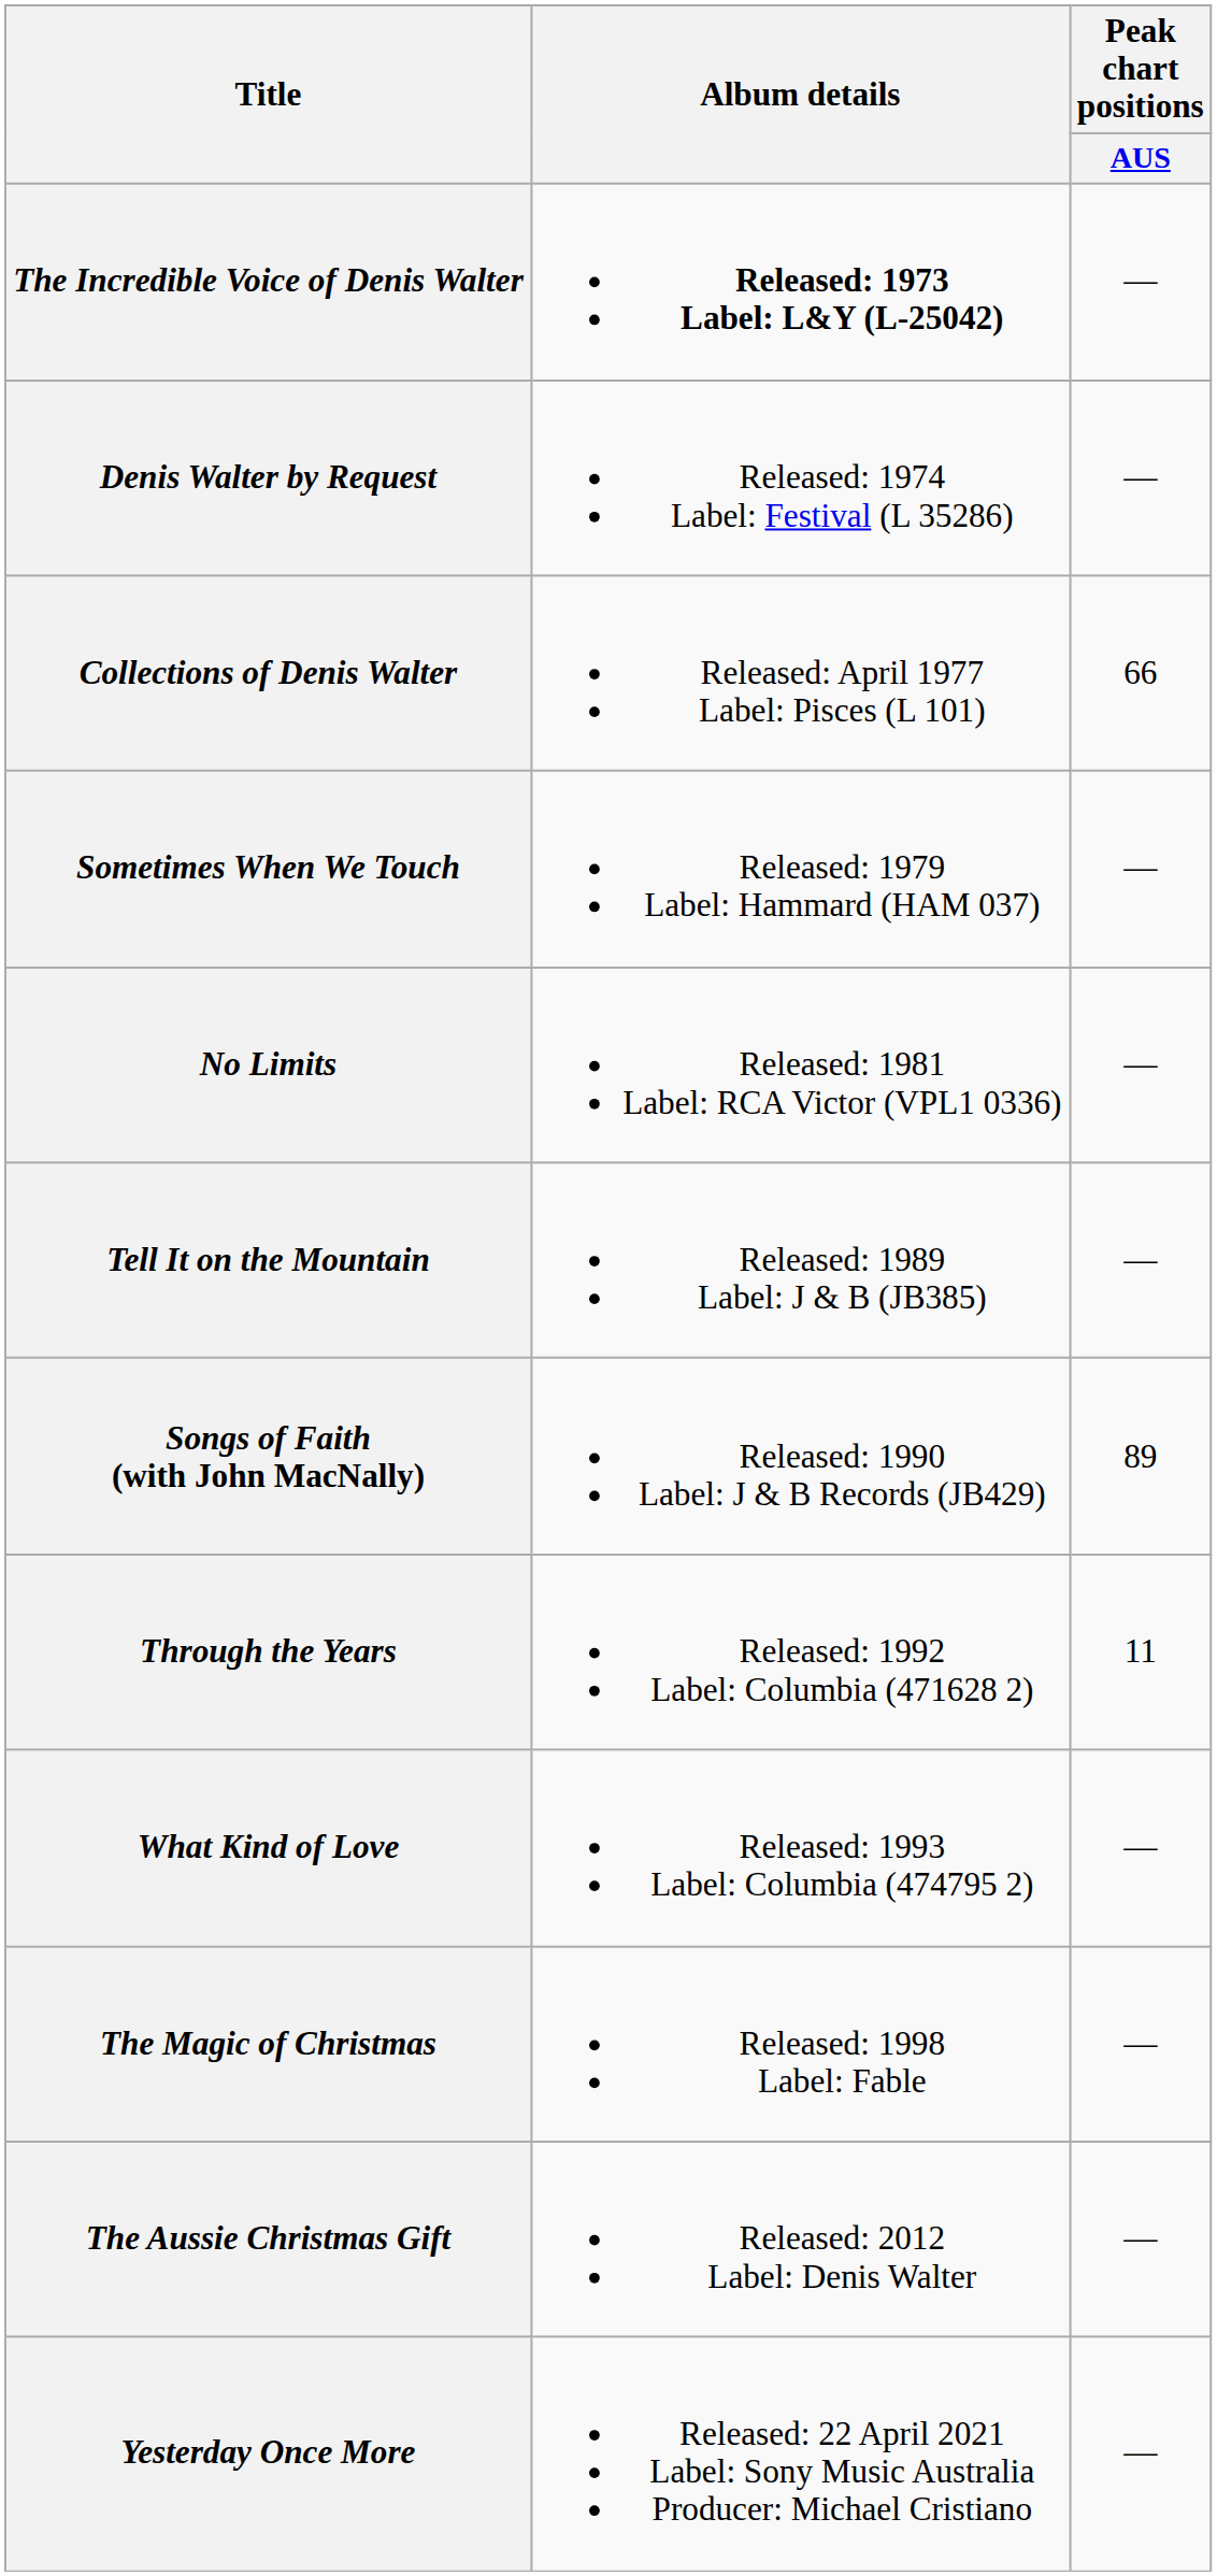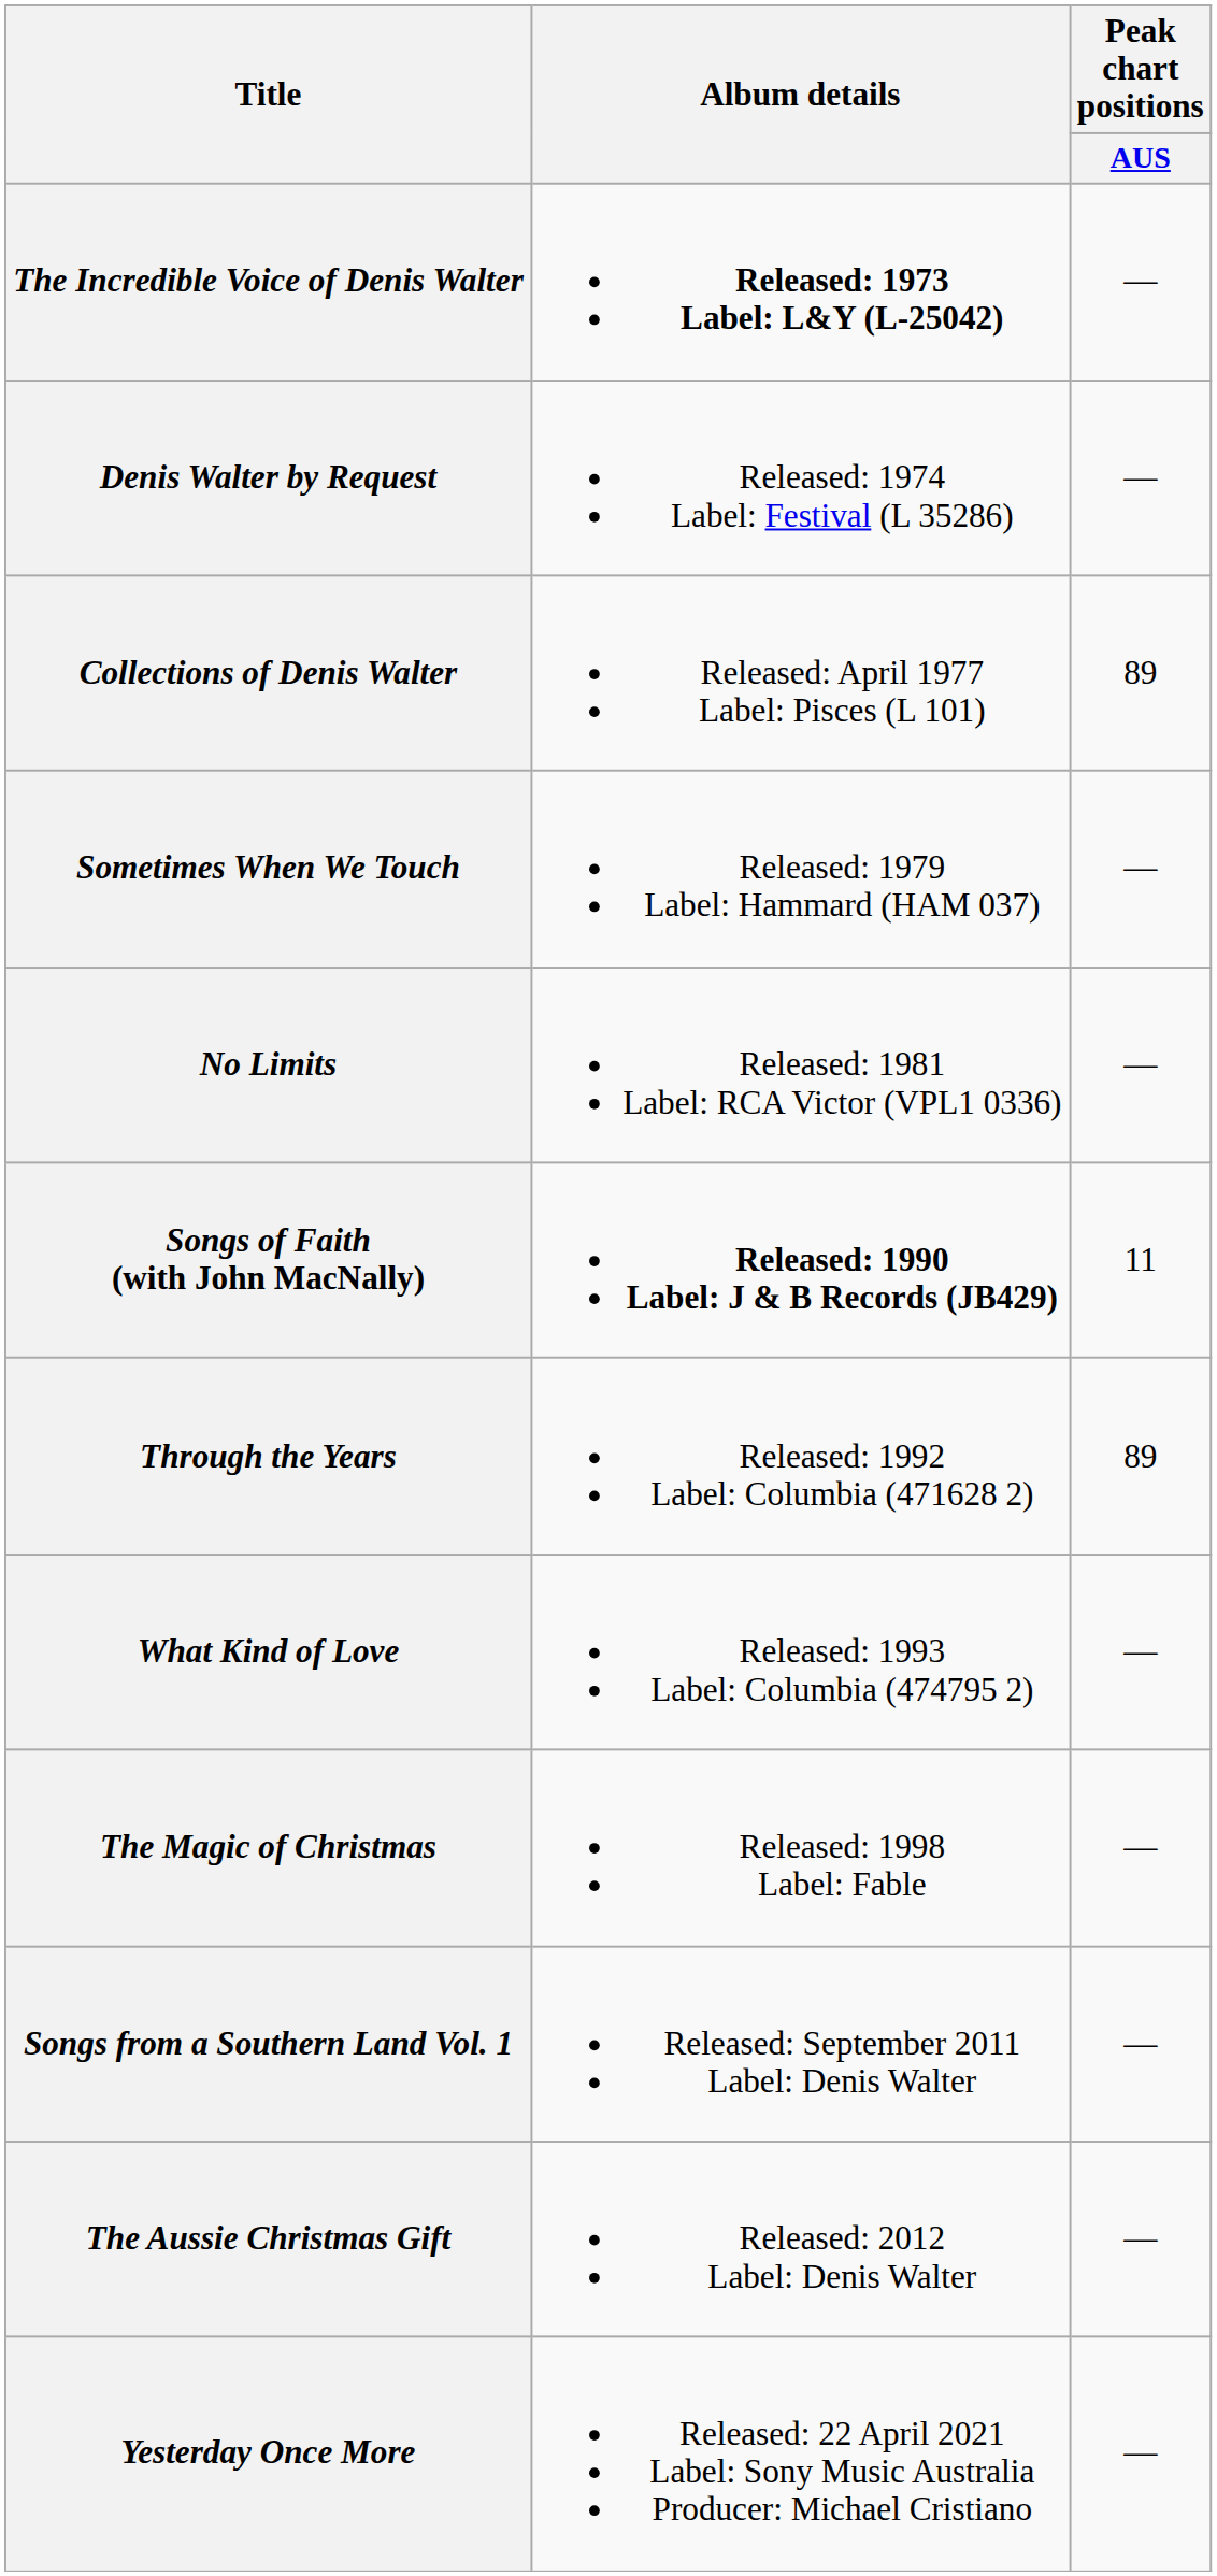 <table class="wikitable plainrowheaders" style="text-align:center;" border="1">
 <tr>
 <th scope="col" rowspan="2">Title</th>
 <th scope="col" rowspan="2">Album details</th>
 <th scope="col" colspan="1">Peak chart<br>positions</th>
 </tr>
 <tr>
 <th scope="col" style="width:3em; font-size:90%"><a href='#'>AUS</a><br></th>
 </tr>
 <tr>
 <th scope="row"><em>The Incredible Voice of Denis Walter</em></th>
 <td><strong><br><ul><li>Released: 1973</li><li>Label: L&Y (L-25042)</li></ul></strong></td>
 <td>—</td>
 </tr>
 <tr>
 <th scope="row"><em>Denis Walter by Request</em></th>
 <td><br><ul><li>Released: 1974</li><li>Label: <a href='#'>Festival</a> (L 35286)</li></ul></td>
 <td>—</td>
 </tr>
 <tr>
 <th scope="row"><em>Collections of Denis Walter</em></th>
 <td><br><ul><li>Released: April 1977</li><li>Label: Pisces (L 101)</li></ul></td>
-<td>66</td>
+<td>89</td>
 </tr>
 <tr>
 <th scope="row"><em>Sometimes When We Touch</em></th>
 <td><br><ul><li>Released: 1979</li><li>Label: Hammard (HAM 037)</li></ul></td>
 <td>—</td>
 </tr>
 <tr>
 <th scope="row"><em>No Limits</em></th>
 <td><br><ul><li>Released: 1981</li><li>Label: RCA Victor (VPL1 0336)</li></ul></td>
 <td>—</td>
 </tr>
 <tr>
-<th scope="row"><em>Tell It on the Mountain</em></th>
-<td><br><ul><li>Released: 1989</li><li>Label: J & B (JB385)</li></ul></td>
-<td>—</td>
-</tr>
-<tr>
 <th scope="row"><em>Songs of Faith</em> <br> (with John MacNally)</th>
-<td><br><ul><li>Released: 1990</li><li>Label: J & B Records (JB429)</li></ul></td>
-<td>89</td>
+<td><strong><br><ul><li>Released: 1990</li><li>Label: J & B Records (JB429)</li></ul></strong></td>
+<td>11</td>
 </tr>
 <tr>
 <th scope="row"><em>Through the Years</em></th>
 <td><br><ul><li>Released: 1992</li><li>Label: Columbia (471628 2)</li></ul></td>
-<td>11</td>
+<td>89</td>
 </tr>
 <tr>
 <th scope="row"><em>What Kind of Love</em></th>
 <td><br><ul><li>Released: 1993</li><li>Label: Columbia (474795 2)</li></ul></td>
 <td>—</td>
 </tr>
 <tr>
 <th scope="row"><em>The Magic of Christmas</em></th>
 <td><br><ul><li>Released: 1998</li><li>Label: Fable</li></ul></td>
+<td>—</td>
+</tr>
+<tr>
+<th scope="row"><em>Songs from a Southern Land Vol. 1</em></th>
+<td><br><ul><li>Released: September 2011</li><li>Label: Denis Walter</li></ul></td>
 <td>—</td>
 </tr>
 <tr>
 <th scope="row"><em>The Aussie Christmas Gift</em></th>
 <td><br><ul><li>Released: 2012</li><li>Label: Denis Walter</li></ul></td>
 <td>—</td>
 </tr>
 <tr>
 <th scope="row"><em>Yesterday Once More</em></th>
 <td><br><ul><li>Released: 22 April 2021</li><li>Label: Sony Music Australia</li><li>Producer: Michael Cristiano</li></ul></td>
 <td>—</td>
 </tr>
 </table>
